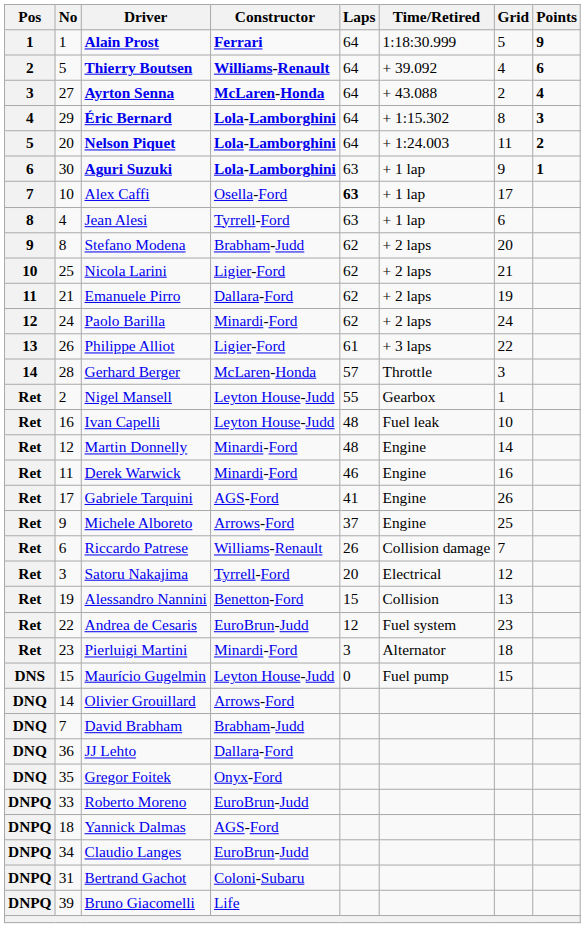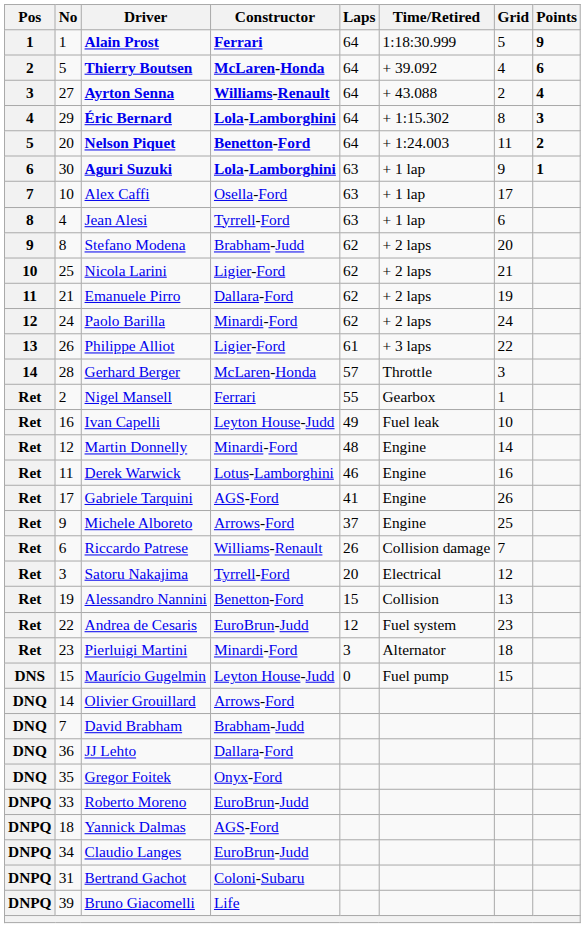 <table class="wikitable" style="font-size: 95%;">
 <tr>
 <th>Pos</th>
 <th>No</th>
 <th>Driver</th>
 <th>Constructor</th>
 <th>Laps</th>
 <th>Time/Retired</th>
 <th>Grid</th>
 <th>Points</th>
 </tr>
 <tr>
 <th>1</th>
 <td>1</td>
 <td> <strong><a href='#'>Alain Prost</a></strong></td>
 <td><strong><a href='#'>Ferrari</a></strong></td>
 <td>64</td>
 <td>1:18:30.999</td>
 <td>5</td>
 <td><strong>9</strong></td>
 </tr>
 <tr>
 <th>2</th>
 <td>5</td>
 <td> <strong><a href='#'>Thierry Boutsen</a></strong></td>
-<td><strong><a href='#'>Williams</a>-<a href='#'>Renault</a></strong></td>
+<td><strong><a href='#'>McLaren</a>-<a href='#'>Honda</a></strong></td>
 <td>64</td>
 <td>+ 39.092</td>
 <td>4</td>
 <td><strong>6</strong></td>
 </tr>
 <tr>
 <th>3</th>
 <td>27</td>
 <td> <strong><a href='#'>Ayrton Senna</a></strong></td>
-<td><strong><a href='#'>McLaren</a>-<a href='#'>Honda</a></strong></td>
+<td><strong><a href='#'>Williams</a>-<a href='#'>Renault</a></strong></td>
 <td>64</td>
 <td>+ 43.088</td>
 <td>2</td>
 <td><strong>4</strong></td>
 </tr>
 <tr>
 <th>4</th>
 <td>29</td>
 <td> <strong><a href='#'>Éric Bernard</a></strong></td>
 <td><strong><a href='#'>Lola</a>-<a href='#'>Lamborghini</a></strong></td>
 <td>64</td>
 <td>+ 1:15.302</td>
 <td>8</td>
 <td><strong>3</strong></td>
 </tr>
 <tr>
 <th>5</th>
 <td>20</td>
 <td> <strong><a href='#'>Nelson Piquet</a></strong></td>
-<td><strong><a href='#'>Lola</a>-<a href='#'>Lamborghini</a></strong></td>
+<td><strong><a href='#'>Benetton</a>-<a href='#'>Ford</a></strong></td>
 <td>64</td>
 <td>+ 1:24.003</td>
 <td>11</td>
 <td><strong>2</strong></td>
 </tr>
 <tr>
 <th>6</th>
 <td>30</td>
 <td> <strong><a href='#'>Aguri Suzuki</a></strong></td>
 <td><strong><a href='#'>Lola</a>-<a href='#'>Lamborghini</a></strong></td>
 <td>63</td>
 <td>+ 1 lap</td>
 <td>9</td>
 <td><strong>1</strong></td>
 </tr>
 <tr>
 <th>7</th>
 <td>10</td>
 <td> <a href='#'>Alex Caffi</a></td>
 <td><a href='#'>Osella</a>-<a href='#'>Ford</a></td>
-<td><strong>63</strong></td>
+<td>63</td>
 <td>+ 1 lap</td>
 <td>17</td>
 <td></td>
 </tr>
 <tr>
 <th>8</th>
 <td>4</td>
 <td> <a href='#'>Jean Alesi</a></td>
 <td><a href='#'>Tyrrell</a>-<a href='#'>Ford</a></td>
 <td>63</td>
 <td>+ 1 lap</td>
 <td>6</td>
 <td></td>
 </tr>
 <tr>
 <th>9</th>
 <td>8</td>
 <td> <a href='#'>Stefano Modena</a></td>
 <td><a href='#'>Brabham</a>-<a href='#'>Judd</a></td>
 <td>62</td>
 <td>+ 2 laps</td>
 <td>20</td>
 <td></td>
 </tr>
 <tr>
 <th>10</th>
 <td>25</td>
 <td> <a href='#'>Nicola Larini</a></td>
 <td><a href='#'>Ligier</a>-<a href='#'>Ford</a></td>
 <td>62</td>
 <td>+ 2 laps</td>
 <td>21</td>
 <td></td>
 </tr>
 <tr>
 <th>11</th>
 <td>21</td>
 <td> <a href='#'>Emanuele Pirro</a></td>
 <td><a href='#'>Dallara</a>-<a href='#'>Ford</a></td>
 <td>62</td>
 <td>+ 2 laps</td>
 <td>19</td>
 <td></td>
 </tr>
 <tr>
 <th>12</th>
 <td>24</td>
 <td> <a href='#'>Paolo Barilla</a></td>
 <td><a href='#'>Minardi</a>-<a href='#'>Ford</a></td>
 <td>62</td>
 <td>+ 2 laps</td>
 <td>24</td>
 <td></td>
 </tr>
 <tr>
 <th>13</th>
 <td>26</td>
 <td> <a href='#'>Philippe Alliot</a></td>
 <td><a href='#'>Ligier</a>-<a href='#'>Ford</a></td>
 <td>61</td>
 <td>+ 3 laps</td>
 <td>22</td>
 <td></td>
 </tr>
 <tr>
 <th>14</th>
 <td>28</td>
 <td> <a href='#'>Gerhard Berger</a></td>
 <td><a href='#'>McLaren</a>-<a href='#'>Honda</a></td>
 <td>57</td>
 <td>Throttle</td>
 <td>3</td>
 <td></td>
 </tr>
 <tr>
 <th>Ret</th>
 <td>2</td>
 <td> <a href='#'>Nigel Mansell</a></td>
-<td><a href='#'>Leyton House</a>-<a href='#'>Judd</a></td>
+<td><a href='#'>Ferrari</a></td>
 <td>55</td>
 <td>Gearbox</td>
 <td>1</td>
 <td></td>
 </tr>
 <tr>
 <th>Ret</th>
 <td>16</td>
 <td> <a href='#'>Ivan Capelli</a></td>
 <td><a href='#'>Leyton House</a>-<a href='#'>Judd</a></td>
-<td>48</td>
+<td>49</td>
 <td>Fuel leak</td>
 <td>10</td>
 <td></td>
 </tr>
 <tr>
 <th>Ret</th>
 <td>12</td>
 <td> <a href='#'>Martin Donnelly</a></td>
 <td><a href='#'>Minardi</a>-<a href='#'>Ford</a></td>
 <td>48</td>
 <td>Engine</td>
 <td>14</td>
 <td></td>
 </tr>
 <tr>
 <th>Ret</th>
 <td>11</td>
 <td> <a href='#'>Derek Warwick</a></td>
-<td><a href='#'>Minardi</a>-<a href='#'>Ford</a></td>
+<td><a href='#'>Lotus</a>-<a href='#'>Lamborghini</a></td>
 <td>46</td>
 <td>Engine</td>
 <td>16</td>
 <td></td>
 </tr>
 <tr>
 <th>Ret</th>
 <td>17</td>
 <td> <a href='#'>Gabriele Tarquini</a></td>
 <td><a href='#'>AGS</a>-<a href='#'>Ford</a></td>
 <td>41</td>
 <td>Engine</td>
 <td>26</td>
 <td></td>
 </tr>
 <tr>
 <th>Ret</th>
 <td>9</td>
 <td> <a href='#'>Michele Alboreto</a></td>
 <td><a href='#'>Arrows</a>-<a href='#'>Ford</a></td>
 <td>37</td>
 <td>Engine</td>
 <td>25</td>
 <td></td>
 </tr>
 <tr>
 <th>Ret</th>
 <td>6</td>
 <td> <a href='#'>Riccardo Patrese</a></td>
 <td><a href='#'>Williams</a>-<a href='#'>Renault</a></td>
 <td>26</td>
 <td>Collision damage</td>
 <td>7</td>
 <td></td>
 </tr>
 <tr>
 <th>Ret</th>
 <td>3</td>
 <td> <a href='#'>Satoru Nakajima</a></td>
 <td><a href='#'>Tyrrell</a>-<a href='#'>Ford</a></td>
 <td>20</td>
 <td>Electrical</td>
 <td>12</td>
 <td></td>
 </tr>
 <tr>
 <th>Ret</th>
 <td>19</td>
 <td> <a href='#'>Alessandro Nannini</a></td>
 <td><a href='#'>Benetton</a>-<a href='#'>Ford</a></td>
 <td>15</td>
 <td>Collision</td>
 <td>13</td>
 <td></td>
 </tr>
 <tr>
 <th>Ret</th>
 <td>22</td>
 <td> <a href='#'>Andrea de Cesaris</a></td>
 <td><a href='#'>EuroBrun</a>-<a href='#'>Judd</a></td>
 <td>12</td>
 <td>Fuel system</td>
 <td>23</td>
 <td></td>
 </tr>
 <tr>
 <th>Ret</th>
 <td>23</td>
 <td> <a href='#'>Pierluigi Martini</a></td>
 <td><a href='#'>Minardi</a>-<a href='#'>Ford</a></td>
 <td>3</td>
 <td>Alternator</td>
 <td>18</td>
 <td></td>
 </tr>
 <tr>
 <th>DNS</th>
 <td>15</td>
 <td> <a href='#'>Maurício Gugelmin</a></td>
 <td><a href='#'>Leyton House</a>-<a href='#'>Judd</a></td>
 <td>0</td>
 <td>Fuel pump</td>
 <td>15</td>
 <td></td>
 </tr>
 <tr>
 <th>DNQ</th>
 <td>14</td>
 <td> <a href='#'>Olivier Grouillard</a></td>
 <td><a href='#'>Arrows</a>-<a href='#'>Ford</a></td>
 <td></td>
 <td></td>
 <td></td>
 <td></td>
 </tr>
 <tr>
 <th>DNQ</th>
 <td>7</td>
 <td> <a href='#'>David Brabham</a></td>
 <td><a href='#'>Brabham</a>-<a href='#'>Judd</a></td>
 <td></td>
 <td></td>
 <td></td>
 <td></td>
 </tr>
 <tr>
 <th>DNQ</th>
 <td>36</td>
 <td> <a href='#'>JJ Lehto</a></td>
 <td><a href='#'>Dallara</a>-<a href='#'>Ford</a></td>
 <td></td>
 <td></td>
 <td></td>
 <td></td>
 </tr>
 <tr>
 <th>DNQ</th>
 <td>35</td>
 <td> <a href='#'>Gregor Foitek</a></td>
 <td><a href='#'>Onyx</a>-<a href='#'>Ford</a></td>
 <td></td>
 <td></td>
 <td></td>
 <td></td>
 </tr>
 <tr>
 <th>DNPQ</th>
 <td>33</td>
 <td> <a href='#'>Roberto Moreno</a></td>
 <td><a href='#'>EuroBrun</a>-<a href='#'>Judd</a></td>
 <td></td>
 <td></td>
 <td></td>
 <td></td>
 </tr>
 <tr>
 <th>DNPQ</th>
 <td>18</td>
 <td> <a href='#'>Yannick Dalmas</a></td>
 <td><a href='#'>AGS</a>-<a href='#'>Ford</a></td>
 <td></td>
 <td></td>
 <td></td>
 <td></td>
 </tr>
 <tr>
 <th>DNPQ</th>
 <td>34</td>
 <td> <a href='#'>Claudio Langes</a></td>
 <td><a href='#'>EuroBrun</a>-<a href='#'>Judd</a></td>
 <td></td>
 <td></td>
 <td></td>
 <td></td>
 </tr>
 <tr>
 <th>DNPQ</th>
 <td>31</td>
 <td> <a href='#'>Bertrand Gachot</a></td>
 <td><a href='#'>Coloni</a>-<a href='#'>Subaru</a></td>
 <td></td>
 <td></td>
 <td></td>
 <td></td>
 </tr>
 <tr>
 <th>DNPQ</th>
 <td>39</td>
 <td> <a href='#'>Bruno Giacomelli</a></td>
 <td><a href='#'>Life</a></td>
 <td></td>
 <td></td>
 <td></td>
 <td></td>
 </tr>
 <tr>
 <th colspan="8"></th>
 </tr>
 </table>
